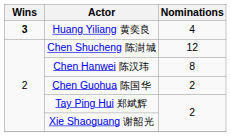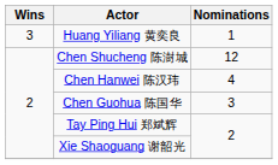 <table class="wikitable" style="text-align:center;">
 <tr>
 <th scope="col" width="55" align="center">Wins</th>
 <th scope="col" align="center">Actor</th>
 <th scope="col" width="55">Nominations</th>
 </tr>
 <tr>
-<td><strong>3</strong></td>
+<td>3</td>
 <td><a href='#'>Huang Yiliang</a> 黄奕良</td>
-<td>4</td>
+<td>1</td>
 </tr>
 <tr>
 <td rowspan=5>2</td>
 <td><a href='#'>Chen Shucheng</a> 陈澍城</td>
 <td>12</td>
 </tr>
 <tr>
 <td><a href='#'>Chen Hanwei</a> 陈汉玮</td>
-<td>8</td>
+<td>4</td>
 </tr>
 <tr>
 <td><a href='#'>Chen Guohua</a> 陈国华</td>
-<td>2</td>
+<td>3</td>
 </tr>
 <tr>
 <td><a href='#'>Tay Ping Hui</a> 郑斌辉</td>
 <td rowspan=2>2</td>
 </tr>
 <tr>
 <td><a href='#'>Xie Shaoguang</a> 谢韶光</td>
 </tr>
 <tr>
 </tr>
 </table>
